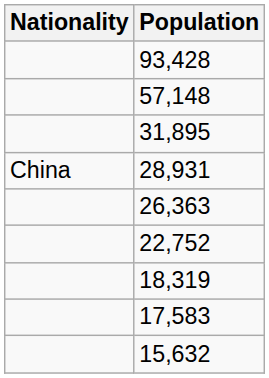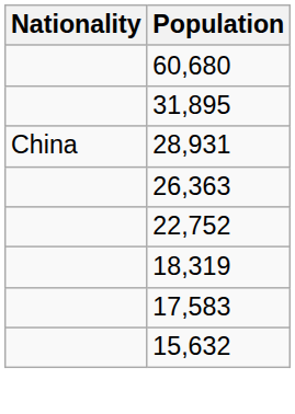 <table class="wikitable floatright">
 <tr>
 <th>Nationality</th>
 <th>Population</th>
 </tr>
 <tr>
 <td></td>
-<td>93,428</td>
-</tr>
-<tr>
-<td></td>
-<td>57,148</td>
+<td>60,680</td>
 </tr>
 <tr>
 <td></td>
 <td>31,895</td>
 </tr>
 <tr>
 <td> China</td>
 <td>28,931</td>
 </tr>
 <tr>
 <td></td>
 <td>26,363</td>
 </tr>
 <tr>
 <td></td>
 <td>22,752</td>
 </tr>
 <tr>
 <td></td>
 <td>18,319</td>
 </tr>
 <tr>
 <td></td>
 <td>17,583</td>
 </tr>
 <tr>
 <td></td>
 <td>15,632</td>
 </tr>
 </table>
